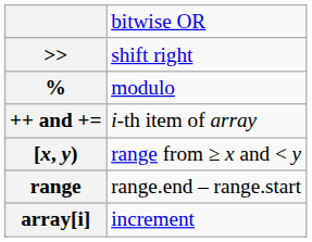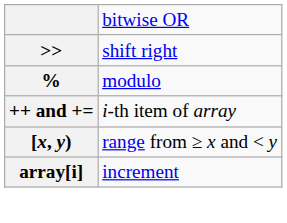 <table class="wikitable">
 <tr>
 <th></th>
 <td><a href='#'>bitwise OR</a></td>
 </tr>
 <tr>
 <th>>></th>
 <td><a href='#'>shift right</a></td>
 </tr>
 <tr>
 <th>%</th>
 <td><a href='#'>modulo</a></td>
 </tr>
 <tr>
 <th>++ and +=</th>
 <td><em>i</em>-th item of <em>array</em></td>
 </tr>
 <tr>
 <th>[<em>x</em>, <em>y</em>)</th>
 <td><a href='#'>range</a> from ≥ <em>x</em> and < <em>y</em></td>
 </tr>
 <tr>
-<th>range</th>
-<td>range.end – range.start</td>
-</tr>
-<tr>
 <th>array[i]</th>
 <td><a href='#'>increment</a></td>
 </tr>
 </table>
